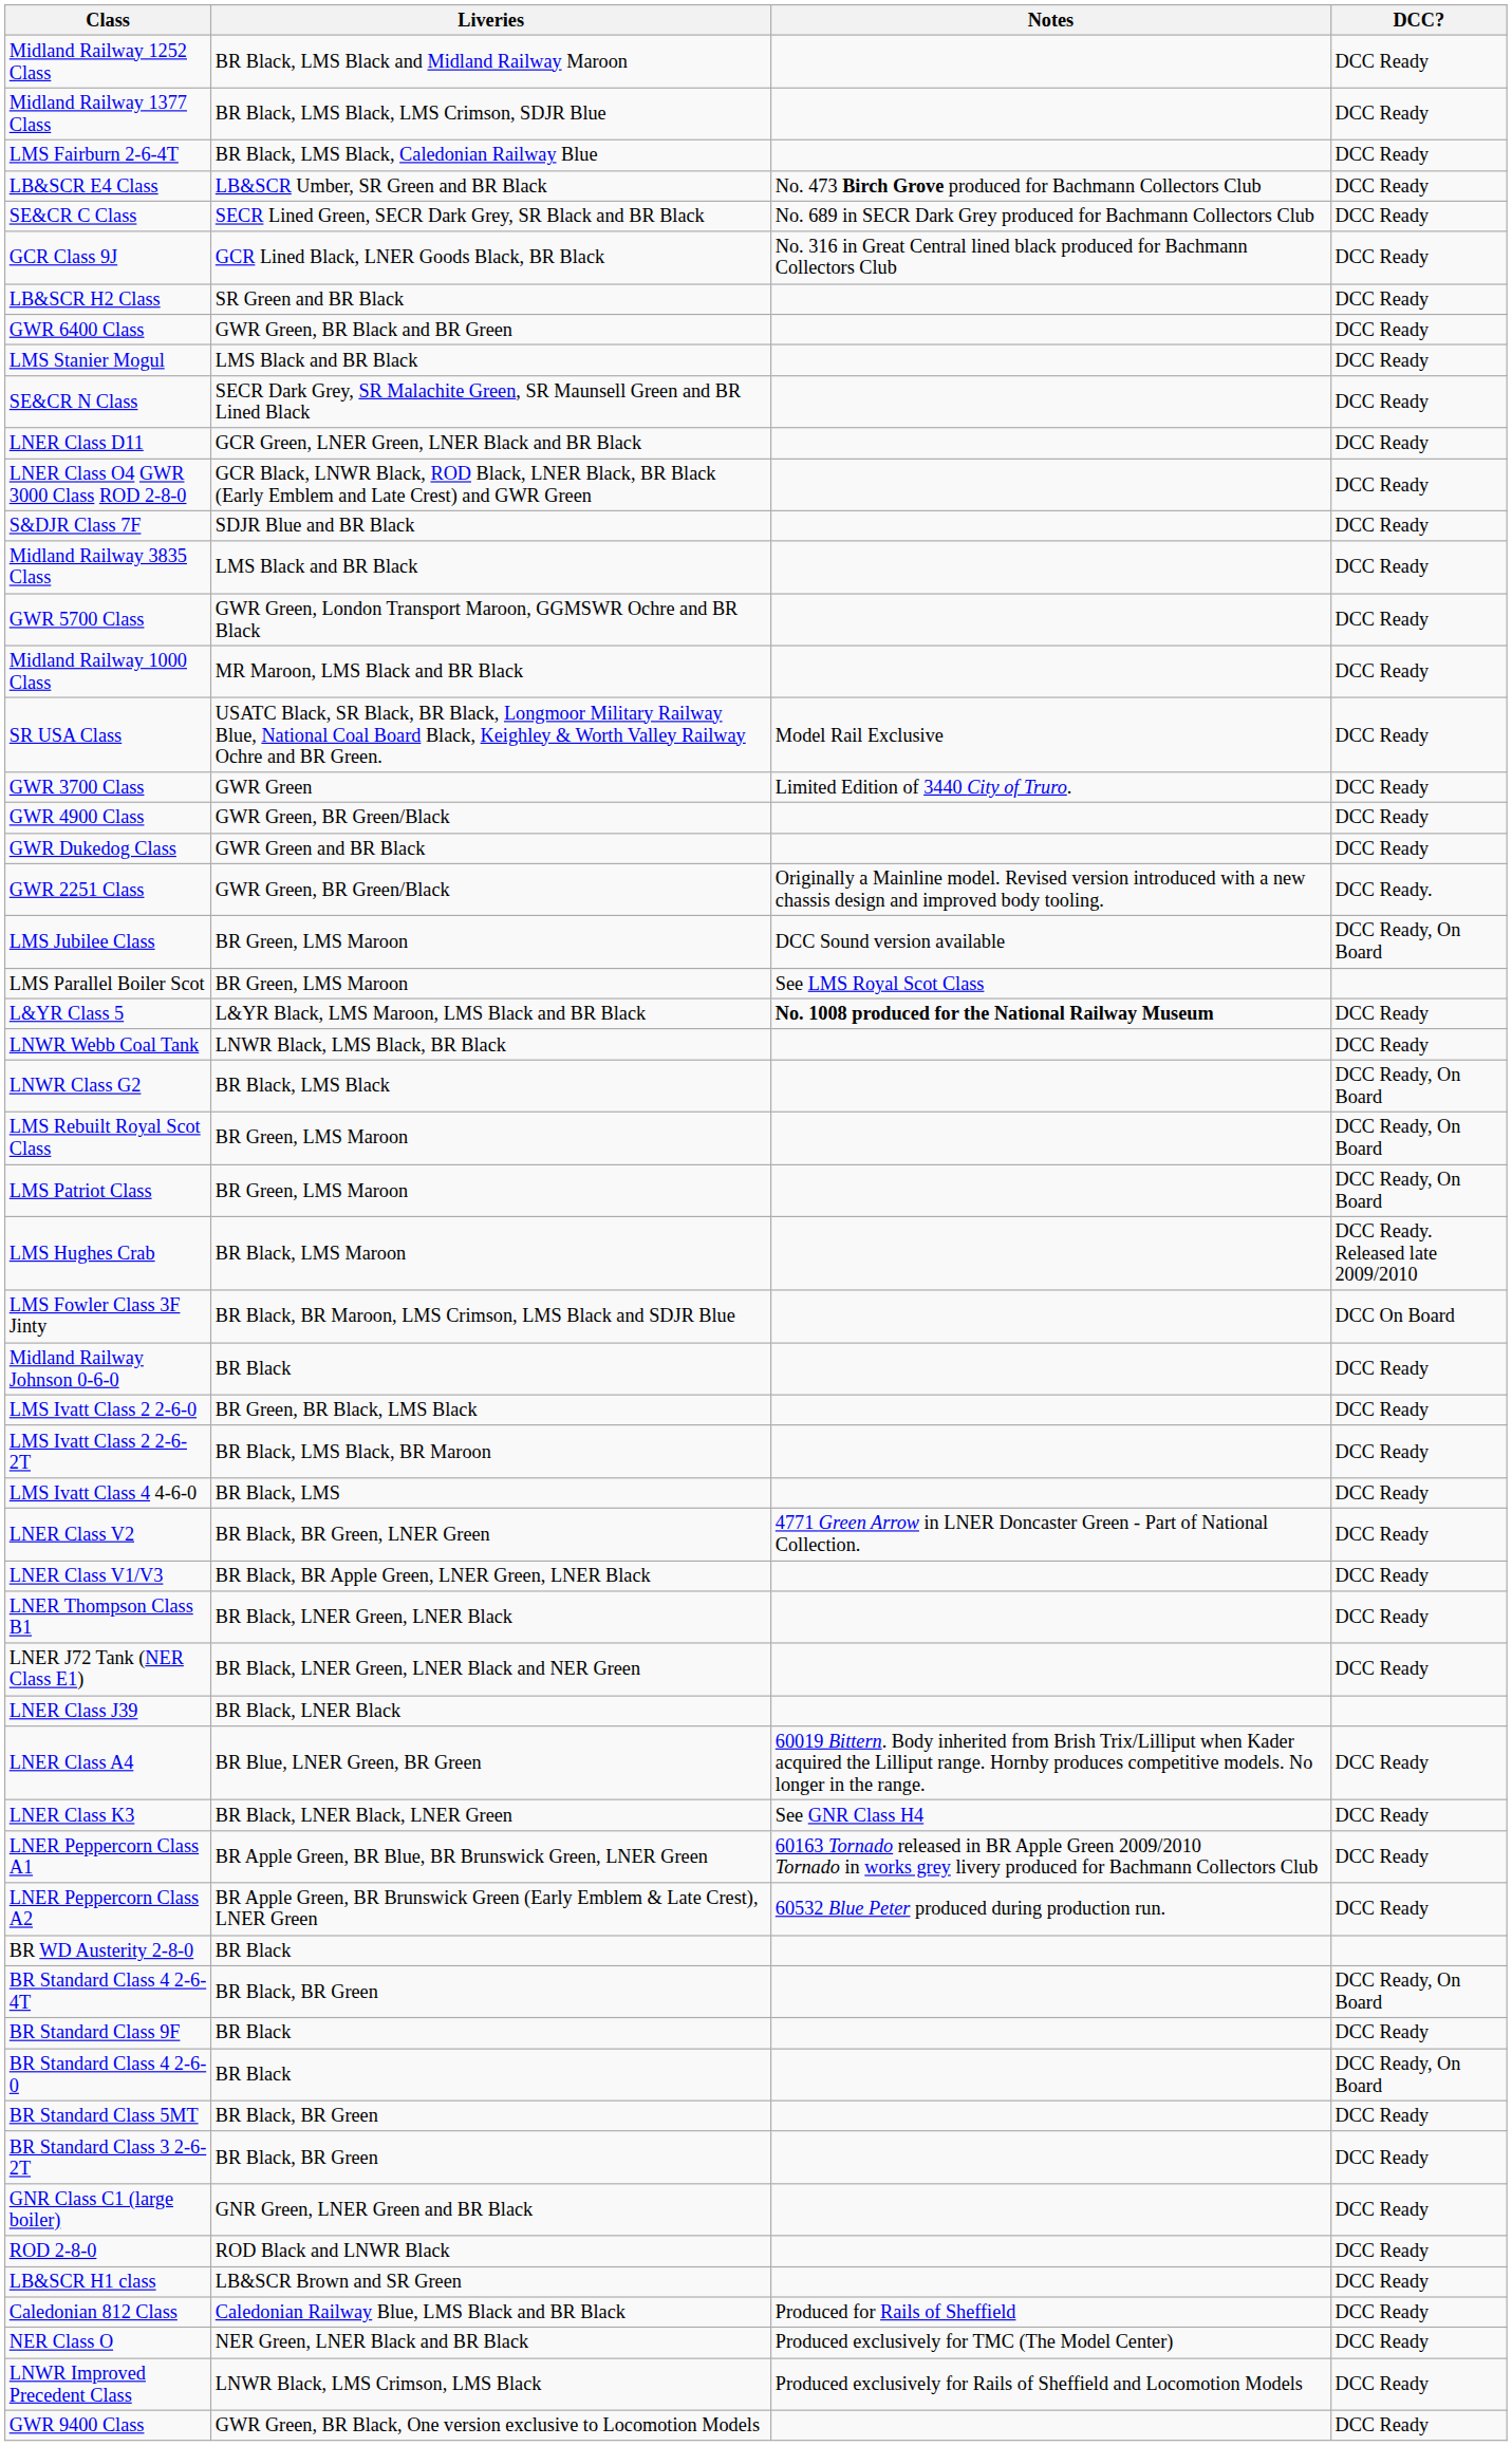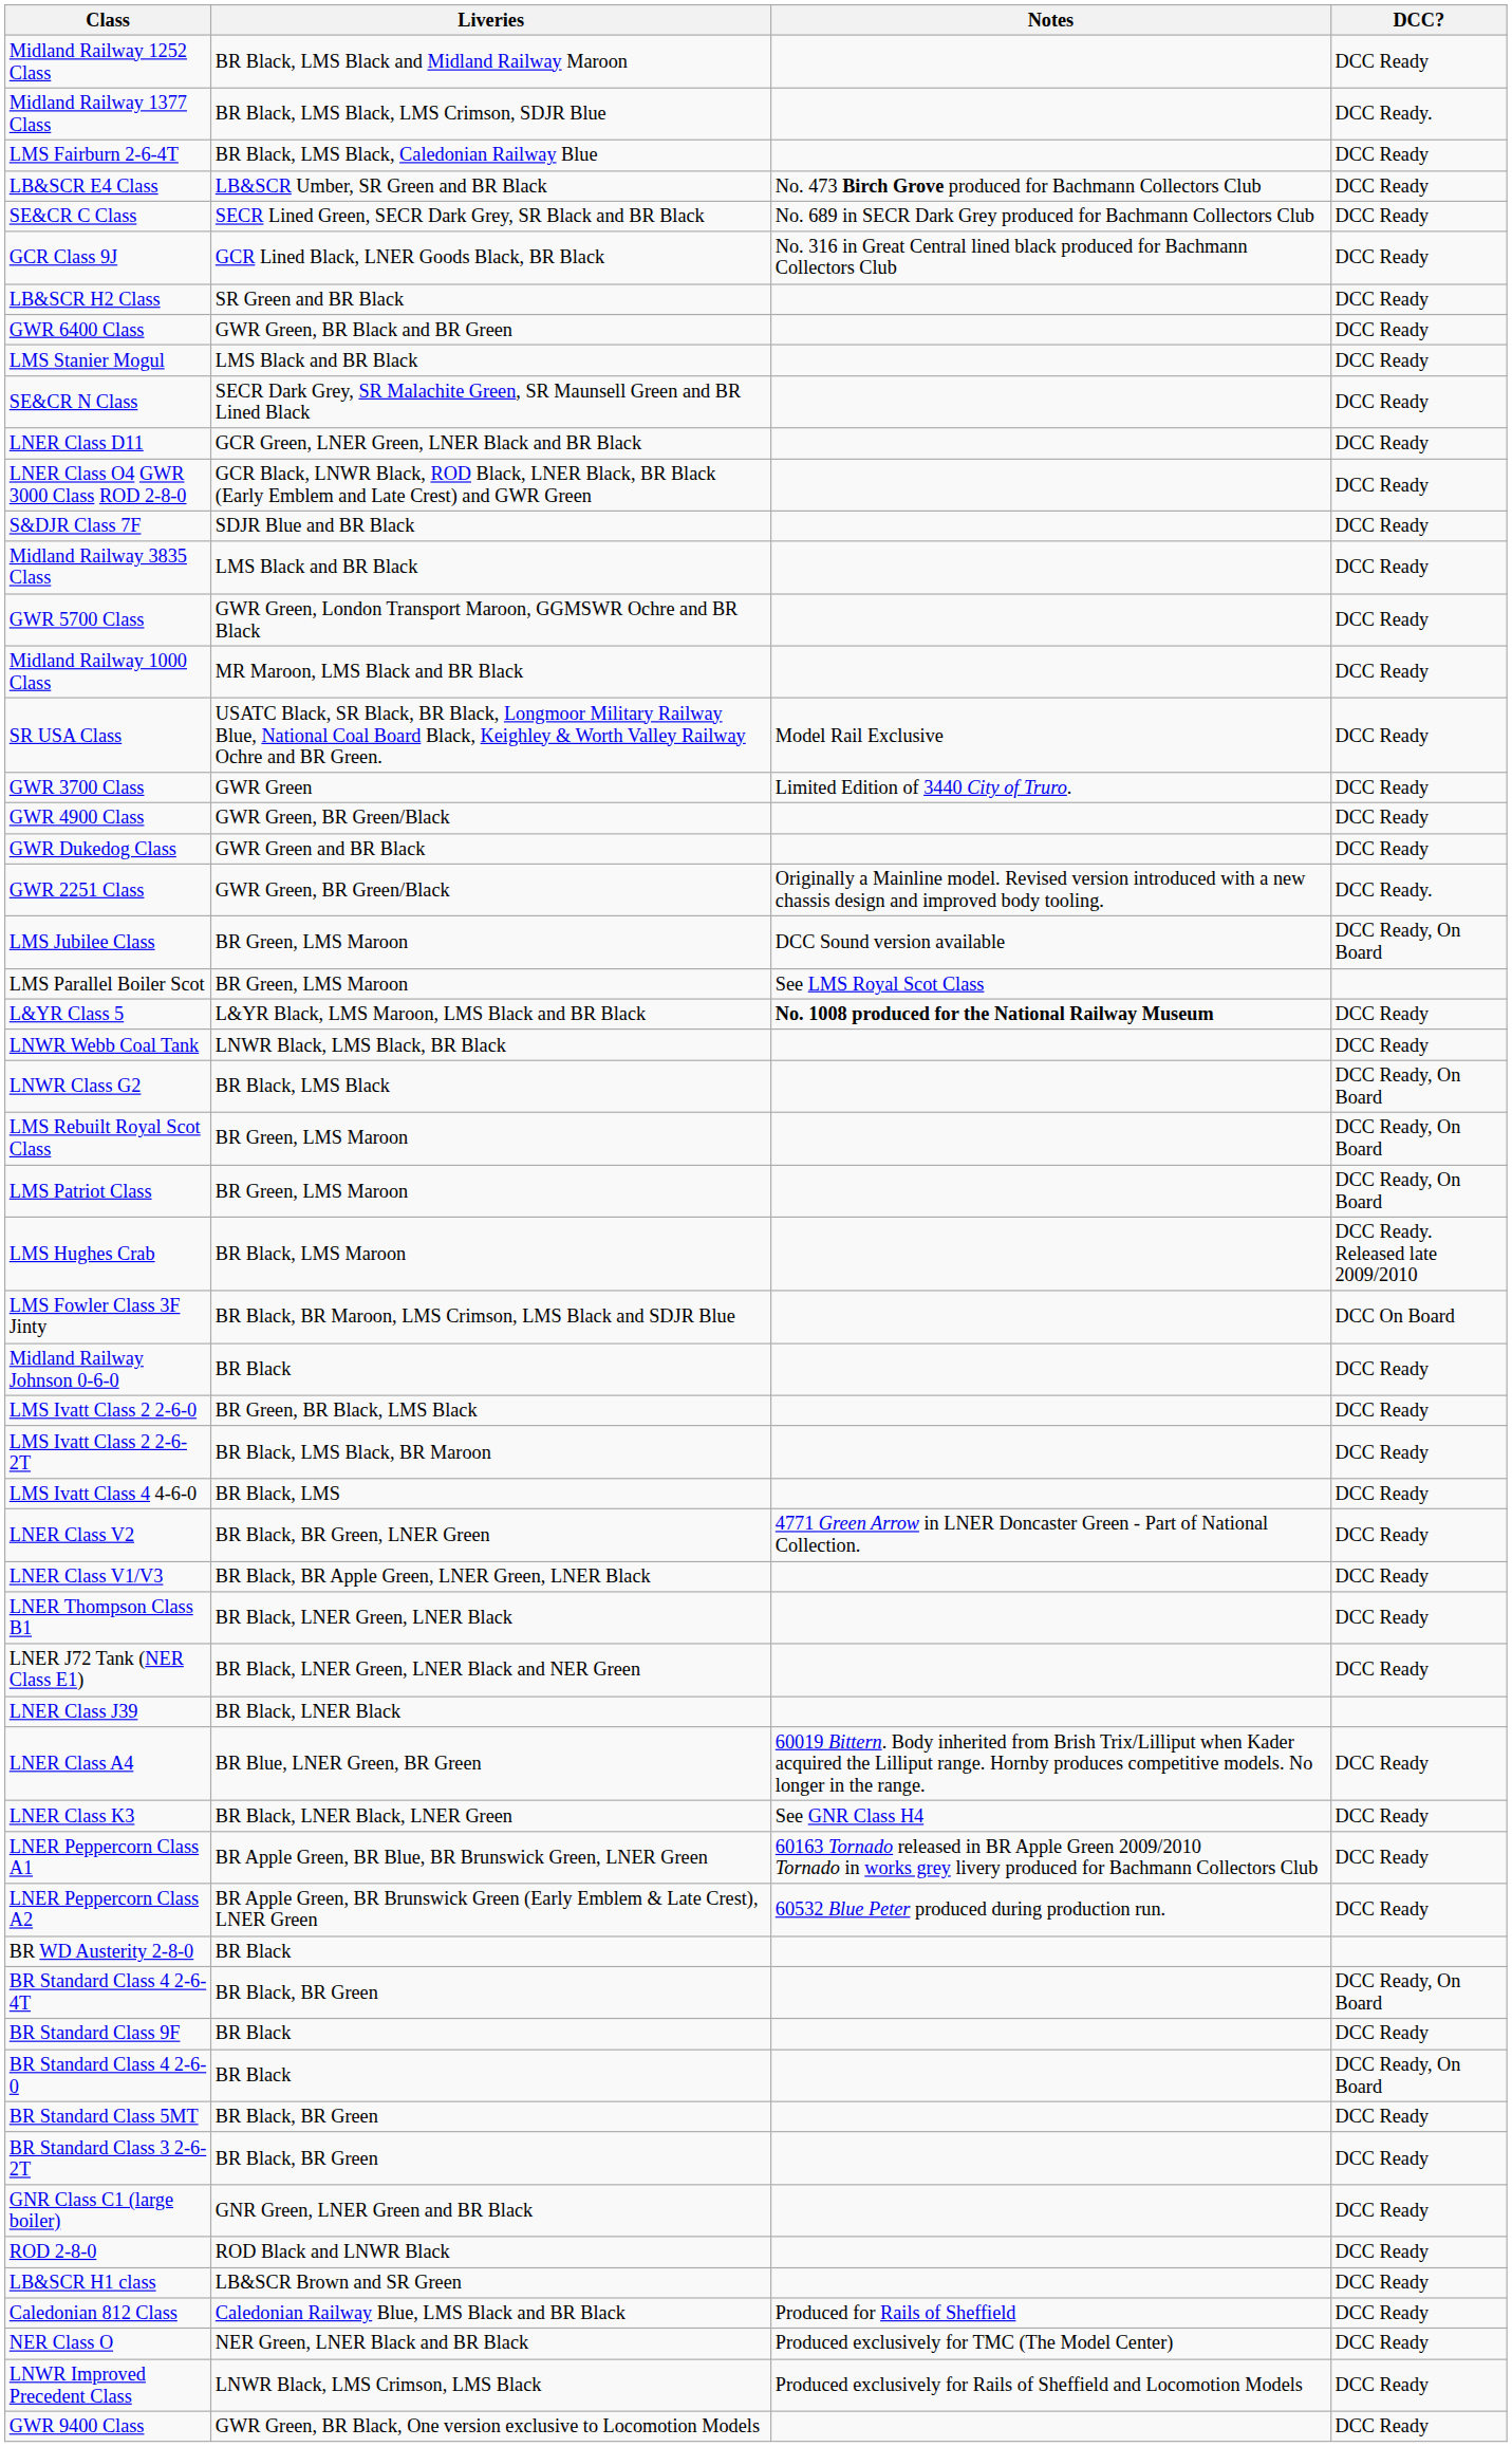 <table class="wikitable">
 <tr>
 <th>Class</th>
 <th>Liveries</th>
 <th>Notes</th>
 <th>DCC?</th>
 </tr>
 <tr>
 <td><a href='#'>Midland Railway 1252 Class</a></td>
 <td>BR Black, LMS Black and <a href='#'>Midland Railway</a> Maroon</td>
 <td></td>
 <td>DCC Ready</td>
 </tr>
 <tr>
 <td><a href='#'>Midland Railway 1377 Class</a></td>
 <td>BR Black, LMS Black, LMS Crimson, SDJR Blue</td>
 <td></td>
-<td>DCC Ready</td>
+<td>DCC Ready.</td>
 </tr>
 <tr>
 <td><a href='#'>LMS Fairburn 2-6-4T</a></td>
 <td>BR Black, LMS Black, <a href='#'>Caledonian Railway</a> Blue</td>
 <td></td>
 <td>DCC Ready</td>
 </tr>
 <tr>
 <td><a href='#'>LB&SCR E4 Class</a></td>
 <td><a href='#'>LB&SCR</a> Umber, SR Green and BR Black</td>
 <td>No. 473 <strong>Birch Grove</strong> produced for Bachmann Collectors Club</td>
 <td>DCC Ready</td>
 </tr>
 <tr>
 <td><a href='#'>SE&CR C Class</a></td>
 <td><a href='#'>SECR</a> Lined Green, SECR Dark Grey, SR Black and BR Black</td>
 <td>No. 689 in SECR Dark Grey produced for Bachmann Collectors Club</td>
 <td>DCC Ready</td>
 </tr>
 <tr>
 <td><a href='#'>GCR Class 9J</a></td>
 <td><a href='#'>GCR</a> Lined Black, LNER Goods Black, BR Black</td>
 <td>No. 316 in Great Central lined black produced for Bachmann Collectors Club</td>
 <td>DCC Ready</td>
 </tr>
 <tr>
 <td><a href='#'>LB&SCR H2 Class</a></td>
 <td>SR Green and BR Black</td>
 <td></td>
 <td>DCC Ready</td>
 </tr>
 <tr>
 <td><a href='#'>GWR 6400 Class</a></td>
 <td>GWR Green, BR Black and BR Green</td>
 <td></td>
 <td>DCC Ready</td>
 </tr>
 <tr>
 <td><a href='#'>LMS Stanier Mogul</a></td>
 <td>LMS Black and BR Black</td>
 <td></td>
 <td>DCC Ready</td>
 </tr>
 <tr>
 <td><a href='#'>SE&CR N Class</a></td>
 <td>SECR Dark Grey, <a href='#'>SR Malachite Green</a>, SR Maunsell Green and BR Lined Black</td>
 <td></td>
 <td>DCC Ready</td>
 </tr>
 <tr>
 <td><a href='#'>LNER Class D11</a></td>
 <td>GCR Green, LNER Green, LNER Black and BR Black</td>
 <td></td>
 <td>DCC Ready</td>
 </tr>
 <tr>
 <td><a href='#'>LNER Class O4</a> <a href='#'>GWR 3000 Class</a> <a href='#'>ROD 2-8-0</a></td>
 <td>GCR Black, LNWR Black, <a href='#'>ROD</a> Black, LNER Black, BR Black (Early Emblem and Late Crest) and GWR Green</td>
 <td></td>
 <td>DCC Ready</td>
 </tr>
 <tr>
 <td><a href='#'>S&DJR Class 7F</a></td>
 <td>SDJR Blue and BR Black</td>
 <td></td>
 <td>DCC Ready</td>
 </tr>
 <tr>
 <td><a href='#'>Midland Railway 3835 Class</a></td>
 <td>LMS Black and BR Black</td>
 <td></td>
 <td>DCC Ready</td>
 </tr>
 <tr>
 <td><a href='#'>GWR 5700 Class</a></td>
 <td>GWR Green, London Transport Maroon, GGMSWR Ochre and BR Black</td>
 <td></td>
 <td>DCC Ready</td>
 </tr>
 <tr>
 <td><a href='#'>Midland Railway 1000 Class</a></td>
 <td>MR Maroon, LMS Black and BR Black</td>
 <td></td>
 <td>DCC Ready</td>
 </tr>
 <tr>
 <td><a href='#'>SR USA Class</a></td>
 <td>USATC Black, SR Black, BR Black, <a href='#'>Longmoor Military Railway</a> Blue, <a href='#'>National Coal Board</a> Black, <a href='#'>Keighley & Worth Valley Railway</a> Ochre and BR Green.</td>
 <td>Model Rail Exclusive</td>
 <td>DCC Ready</td>
 </tr>
 <tr>
 <td><a href='#'>GWR 3700 Class</a></td>
 <td>GWR Green</td>
 <td>Limited Edition of <a href='#'>3440 <em>City of Truro</em></a>.</td>
 <td>DCC Ready</td>
 </tr>
 <tr>
 <td><a href='#'>GWR 4900 Class</a></td>
 <td>GWR Green, BR Green/Black</td>
 <td></td>
 <td>DCC Ready</td>
 </tr>
 <tr>
 <td><a href='#'>GWR Dukedog Class</a></td>
 <td>GWR Green and BR Black</td>
 <td></td>
 <td>DCC Ready</td>
 </tr>
 <tr>
 <td><a href='#'>GWR 2251 Class</a></td>
 <td>GWR Green, BR Green/Black</td>
 <td>Originally a Mainline model. Revised version introduced with a new chassis design and improved body tooling.</td>
 <td>DCC Ready.</td>
 </tr>
 <tr>
 <td><a href='#'>LMS Jubilee Class</a></td>
 <td>BR Green, LMS Maroon</td>
 <td>DCC Sound version available</td>
 <td>DCC Ready, On Board</td>
 </tr>
 <tr>
 <td>LMS Parallel Boiler Scot</td>
 <td>BR Green, LMS Maroon</td>
 <td>See <a href='#'>LMS Royal Scot Class</a></td>
 <td></td>
 </tr>
 <tr>
 <td><a href='#'>L&YR Class 5</a></td>
 <td>L&YR Black, LMS Maroon, LMS Black and BR Black</td>
 <td><strong>No. 1008 produced for the National Railway Museum</strong></td>
 <td>DCC Ready</td>
 </tr>
 <tr>
 <td><a href='#'>LNWR Webb Coal Tank</a></td>
 <td>LNWR Black, LMS Black, BR Black</td>
 <td></td>
 <td>DCC Ready</td>
 </tr>
 <tr>
 <td><a href='#'>LNWR Class G2</a></td>
 <td>BR Black, LMS Black</td>
 <td></td>
 <td>DCC Ready, On Board</td>
 </tr>
 <tr>
 <td><a href='#'>LMS Rebuilt Royal Scot Class</a></td>
 <td>BR Green, LMS Maroon</td>
 <td></td>
 <td>DCC Ready, On Board</td>
 </tr>
 <tr>
 <td><a href='#'>LMS Patriot Class</a></td>
 <td>BR Green, LMS Maroon</td>
 <td></td>
 <td>DCC Ready, On Board</td>
 </tr>
 <tr>
 <td><a href='#'>LMS Hughes Crab</a></td>
 <td>BR Black, LMS Maroon</td>
 <td></td>
 <td>DCC Ready. Released late 2009/2010</td>
 </tr>
 <tr>
 <td><a href='#'>LMS Fowler Class 3F</a> Jinty</td>
 <td>BR Black, BR Maroon, LMS Crimson, LMS Black and SDJR Blue</td>
 <td></td>
 <td>DCC On Board</td>
 </tr>
 <tr>
 <td><a href='#'>Midland Railway Johnson 0-6-0</a></td>
 <td>BR Black</td>
 <td></td>
 <td>DCC Ready</td>
 </tr>
 <tr>
 <td><a href='#'>LMS Ivatt Class 2 2-6-0</a></td>
 <td>BR Green, BR Black, LMS Black</td>
 <td></td>
 <td>DCC Ready</td>
 </tr>
 <tr>
 <td><a href='#'>LMS Ivatt Class 2 2-6-2T</a></td>
 <td>BR Black, LMS Black, BR Maroon</td>
 <td></td>
 <td>DCC Ready</td>
 </tr>
 <tr>
 <td><a href='#'>LMS Ivatt Class 4</a> 4-6-0</td>
 <td>BR Black, LMS</td>
 <td></td>
 <td>DCC Ready</td>
 </tr>
 <tr>
 <td><a href='#'>LNER Class V2</a></td>
 <td>BR Black, BR Green, LNER Green</td>
 <td><a href='#'>4771 <em>Green Arrow</em></a> in LNER Doncaster Green - Part of National Collection.</td>
 <td>DCC Ready</td>
 </tr>
 <tr>
 <td><a href='#'>LNER Class V1/V3</a></td>
 <td>BR Black, BR Apple Green, LNER Green, LNER Black</td>
 <td></td>
 <td>DCC Ready</td>
 </tr>
 <tr>
 <td><a href='#'>LNER Thompson Class B1</a></td>
 <td>BR Black, LNER Green, LNER Black</td>
 <td></td>
 <td>DCC Ready</td>
 </tr>
 <tr>
 <td>LNER J72 Tank (<a href='#'>NER Class E1</a>)</td>
 <td>BR Black, LNER Green, LNER Black and NER Green</td>
 <td></td>
 <td>DCC Ready</td>
 </tr>
 <tr>
 <td><a href='#'>LNER Class J39</a></td>
 <td>BR Black, LNER Black</td>
 <td></td>
 <td></td>
 </tr>
 <tr>
 <td><a href='#'>LNER Class A4</a></td>
 <td>BR Blue, LNER Green, BR Green</td>
 <td><a href='#'>60019 <em>Bittern</em></a>. Body inherited from Brish Trix/Lilliput when Kader acquired the Lilliput range. Hornby produces competitive models. No longer in the range.</td>
 <td>DCC Ready</td>
 </tr>
 <tr>
 <td><a href='#'>LNER Class K3</a></td>
 <td>BR Black, LNER Black, LNER Green</td>
 <td>See <a href='#'>GNR Class H4</a></td>
 <td>DCC Ready</td>
 </tr>
 <tr>
 <td><a href='#'>LNER Peppercorn Class A1</a></td>
 <td>BR Apple Green, BR Blue, BR Brunswick Green, LNER Green</td>
 <td><a href='#'>60163 <em>Tornado</em></a> released in BR Apple Green 2009/2010<br><em>Tornado</em> in <a href='#'>works grey</a> livery produced for Bachmann Collectors Club</td>
 <td>DCC Ready</td>
 </tr>
 <tr>
 <td><a href='#'>LNER Peppercorn Class A2</a></td>
 <td>BR Apple Green, BR Brunswick Green (Early Emblem & Late Crest), LNER Green</td>
 <td><a href='#'>60532 <em>Blue Peter</em></a> produced during production run.</td>
 <td>DCC Ready</td>
 </tr>
 <tr>
 <td>BR <a href='#'>WD Austerity 2-8-0</a></td>
 <td>BR Black</td>
 <td></td>
 <td></td>
 </tr>
 <tr>
 <td><a href='#'>BR Standard Class 4 2-6-4T</a></td>
 <td>BR Black, BR Green</td>
 <td></td>
 <td>DCC Ready, On Board</td>
 </tr>
 <tr>
 <td><a href='#'>BR Standard Class 9F</a></td>
 <td>BR Black</td>
 <td></td>
 <td>DCC Ready</td>
 </tr>
 <tr>
 <td><a href='#'>BR Standard Class 4 2-6-0</a></td>
 <td>BR Black</td>
 <td></td>
 <td>DCC Ready, On Board</td>
 </tr>
 <tr>
 <td><a href='#'>BR Standard Class 5MT</a></td>
 <td>BR Black, BR Green</td>
 <td></td>
 <td>DCC Ready</td>
 </tr>
 <tr>
 <td><a href='#'>BR Standard Class 3 2-6-2T</a></td>
 <td>BR Black, BR Green</td>
 <td></td>
 <td>DCC Ready</td>
 </tr>
 <tr>
 <td><a href='#'>GNR Class C1 (large boiler)</a></td>
 <td>GNR Green, LNER Green and BR Black</td>
 <td></td>
 <td>DCC Ready</td>
 </tr>
 <tr>
 <td><a href='#'>ROD 2-8-0</a></td>
 <td>ROD Black and LNWR Black</td>
 <td></td>
 <td>DCC Ready</td>
 </tr>
 <tr>
 <td><a href='#'>LB&SCR H1 class</a></td>
 <td>LB&SCR Brown and SR Green</td>
 <td></td>
 <td>DCC Ready</td>
 </tr>
 <tr>
 <td><a href='#'>Caledonian 812 Class</a></td>
 <td><a href='#'>Caledonian Railway</a> Blue, LMS Black and BR Black</td>
 <td>Produced for <a href='#'>Rails of Sheffield</a></td>
 <td>DCC Ready</td>
 </tr>
 <tr>
 <td><a href='#'>NER Class O</a></td>
 <td>NER Green, LNER Black and BR Black</td>
 <td>Produced exclusively for TMC (The Model Center)</td>
 <td>DCC Ready</td>
 </tr>
 <tr>
 <td><a href='#'>LNWR Improved Precedent Class</a></td>
 <td>LNWR Black, LMS Crimson, LMS Black</td>
 <td>Produced exclusively for Rails of Sheffield and Locomotion Models</td>
 <td>DCC Ready</td>
 </tr>
 <tr>
 <td><a href='#'>GWR 9400 Class</a></td>
 <td>GWR Green, BR Black, One version exclusive to Locomotion Models</td>
 <td></td>
 <td>DCC Ready</td>
 </tr>
 </table>
